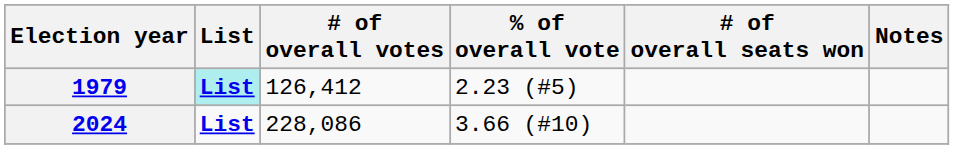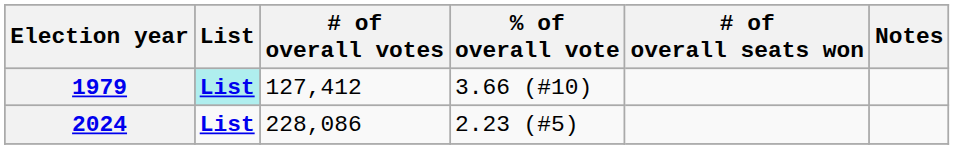 <table class=wikitable>
 <tr>
 <th>Election year</th>
 <th>List</th>
 <th># of<br>overall votes</th>
 <th>% of<br>overall vote</th>
 <th># of<br>overall seats won</th>
 <th>Notes</th>
 </tr>
 <tr>
 <th><a href='#'>1979</a></th>
 <td style="background: paleturquoise;"><strong><a href='#'>List</a></strong></td>
-<td>126,412</td>
-<td>2.23 (#5)</td>
+<td>127,412</td>
+<td>3.66 (#10)</td>
 <td></td>
 <td></td>
 </tr>
 <tr>
 <th><a href='#'>2024</a></th>
 <td><strong><a href='#'>List</a></strong></td>
 <td>228,086</td>
-<td>3.66 (#10)</td>
+<td>2.23 (#5)</td>
 <td></td>
 <td></td>
 </tr>
 </table>
